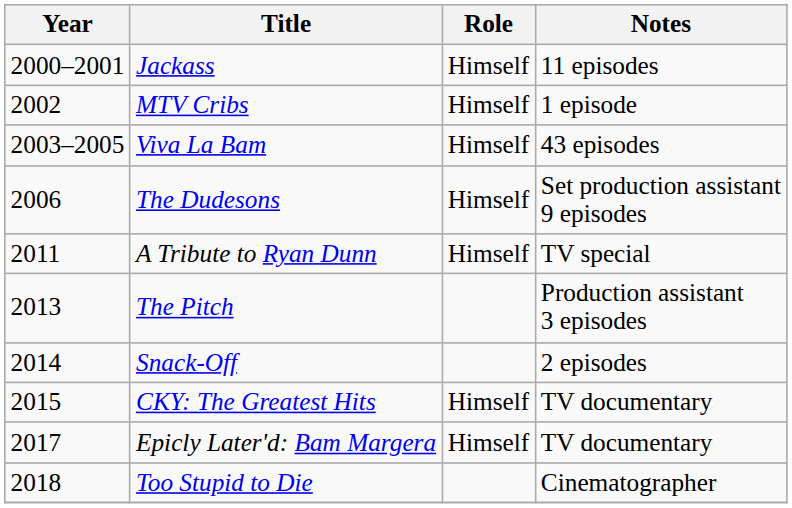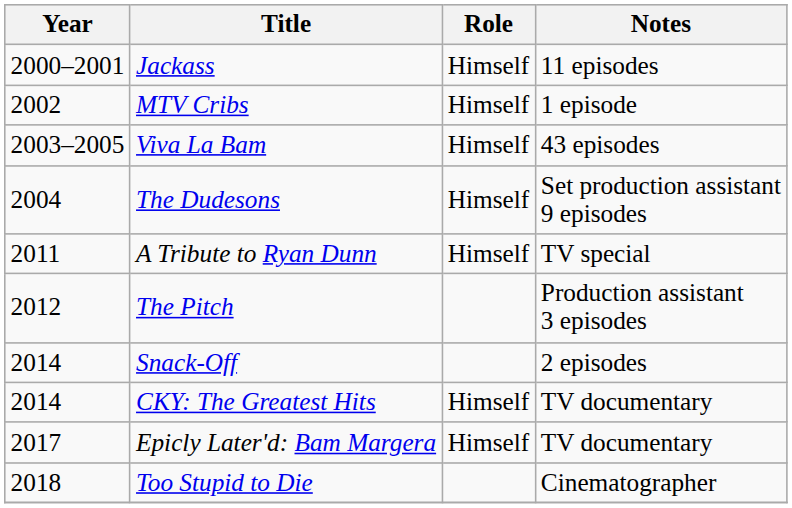 <table class="wikitable sortable">
 <tr>
 <th>Year</th>
 <th>Title</th>
 <th>Role</th>
 <th class="unsortable">Notes</th>
 </tr>
 <tr>
 <td>2000–2001</td>
 <td><em><a href='#'>Jackass</a></em></td>
 <td>Himself</td>
 <td>11 episodes</td>
 </tr>
 <tr>
 <td>2002</td>
 <td><em><a href='#'>MTV Cribs</a></em></td>
 <td>Himself</td>
 <td>1 episode</td>
 </tr>
 <tr>
 <td>2003–2005</td>
 <td><em><a href='#'>Viva La Bam</a></em></td>
 <td>Himself</td>
 <td>43 episodes</td>
 </tr>
 <tr>
-<td>2006</td>
+<td>2004</td>
 <td><em><a href='#'>The Dudesons</a></em></td>
 <td>Himself</td>
 <td>Set production assistant<br>9 episodes</td>
 </tr>
 <tr>
 <td>2011</td>
 <td><em>A Tribute to <a href='#'>Ryan Dunn</a></em></td>
 <td>Himself</td>
 <td>TV special</td>
 </tr>
 <tr>
-<td>2013</td>
+<td>2012</td>
 <td><em><a href='#'>The Pitch</a></em></td>
 <td></td>
 <td>Production assistant<br>3 episodes</td>
 </tr>
 <tr>
 <td>2014</td>
 <td><em><a href='#'>Snack-Off</a></em></td>
 <td></td>
 <td>2 episodes</td>
 </tr>
 <tr>
-<td>2015</td>
+<td>2014</td>
 <td><em><a href='#'>CKY: The Greatest Hits</a></em></td>
 <td>Himself</td>
 <td>TV documentary</td>
 </tr>
 <tr>
 <td>2017</td>
 <td><em>Epicly Later'd: <a href='#'>Bam Margera</a></em></td>
 <td>Himself</td>
 <td>TV documentary</td>
 </tr>
 <tr>
 <td>2018</td>
 <td><em><a href='#'>Too Stupid to Die</a></em></td>
 <td></td>
 <td>Cinematographer</td>
 </tr>
 <tr>
 </tr>
 </table>
